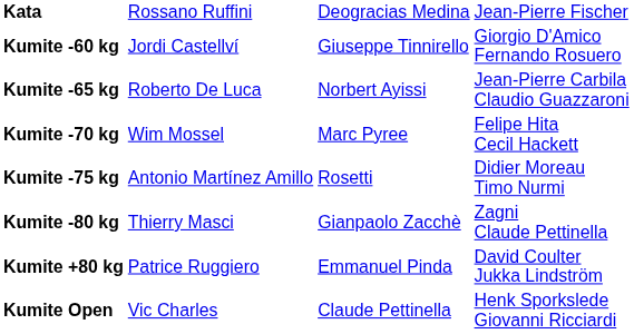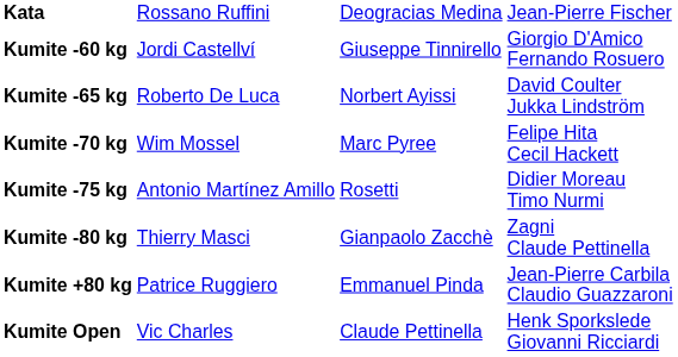 <table>
 <tr>
 <td><strong>Kata</strong></td>
 <td> <a href='#'>Rossano Ruffini</a></td>
 <td> <a href='#'>Deogracias Medina</a></td>
 <td> <a href='#'>Jean-Pierre Fischer</a></td>
 </tr>
 <tr>
 <td><strong>Kumite -60 kg</strong></td>
 <td> <a href='#'>Jordi Castellví</a></td>
 <td> <a href='#'>Giuseppe Tinnirello</a></td>
 <td> <a href='#'>Giorgio D'Amico</a> <br>  <a href='#'>Fernando Rosuero</a></td>
 </tr>
 <tr>
 <td><strong>Kumite -65 kg</strong></td>
 <td> <a href='#'>Roberto De Luca</a></td>
 <td> <a href='#'>Norbert Ayissi</a></td>
-<td> <a href='#'>Jean-Pierre Carbila</a> <br>  <a href='#'>Claudio Guazzaroni</a></td>
+<td> <a href='#'>David Coulter</a> <br>  <a href='#'>Jukka Lindström</a></td>
 </tr>
 <tr>
 <td><strong>Kumite -70 kg</strong></td>
 <td> <a href='#'>Wim Mossel</a></td>
 <td> <a href='#'>Marc Pyree</a></td>
 <td> <a href='#'>Felipe Hita</a> <br>  <a href='#'>Cecil Hackett</a></td>
 </tr>
 <tr>
 <td><strong>Kumite -75 kg</strong></td>
 <td> <a href='#'>Antonio Martínez Amillo</a></td>
 <td> <a href='#'>Rosetti</a></td>
 <td> <a href='#'>Didier Moreau</a> <br>  <a href='#'>Timo Nurmi</a></td>
 </tr>
 <tr>
 <td><strong>Kumite -80 kg</strong></td>
 <td> <a href='#'>Thierry Masci</a></td>
 <td> <a href='#'>Gianpaolo Zacchè</a></td>
 <td> <a href='#'>Zagni</a> <br>  <a href='#'>Claude Pettinella</a></td>
 </tr>
 <tr>
 <td><strong>Kumite +80 kg</strong></td>
 <td> <a href='#'>Patrice Ruggiero</a></td>
 <td> <a href='#'>Emmanuel Pinda</a></td>
-<td> <a href='#'>David Coulter</a> <br>  <a href='#'>Jukka Lindström</a></td>
+<td> <a href='#'>Jean-Pierre Carbila</a> <br>  <a href='#'>Claudio Guazzaroni</a></td>
 </tr>
 <tr>
 <td><strong>Kumite Open</strong></td>
 <td> <a href='#'>Vic Charles</a></td>
 <td> <a href='#'>Claude Pettinella</a></td>
 <td> <a href='#'>Henk Sporkslede</a>  <br>  <a href='#'>Giovanni Ricciardi</a></td>
 </tr>
 </table>
